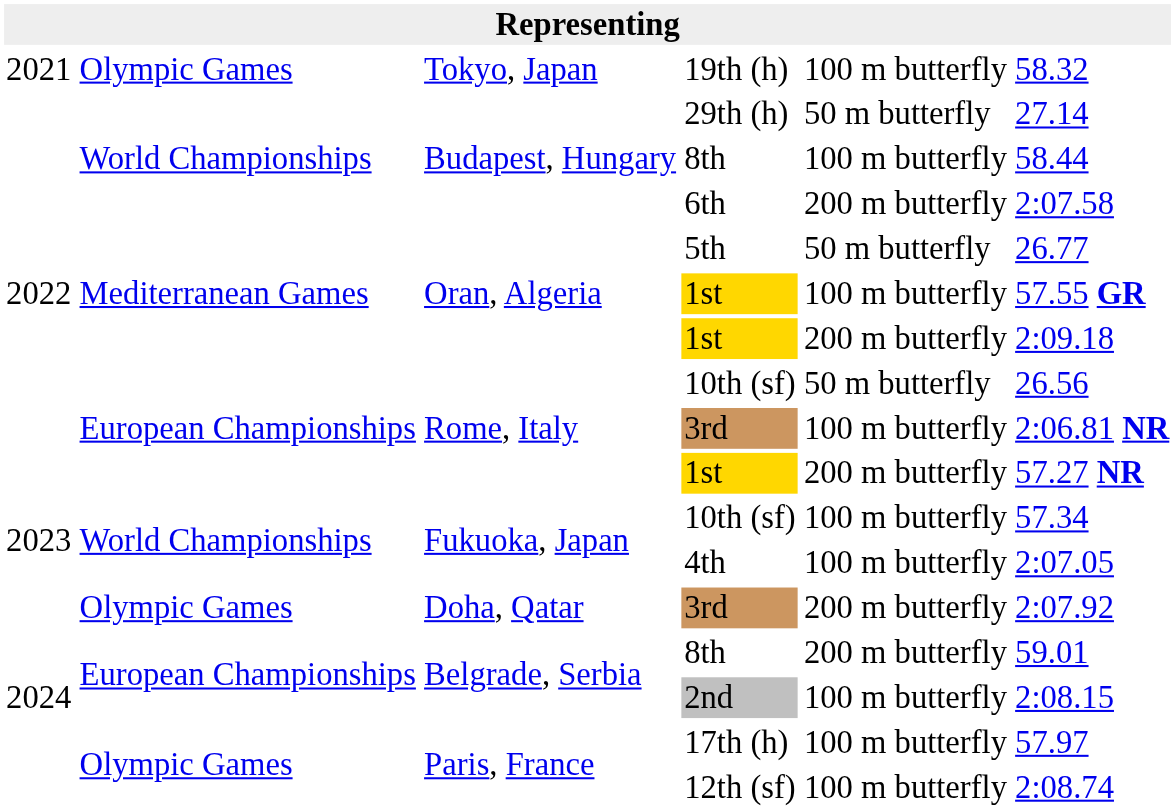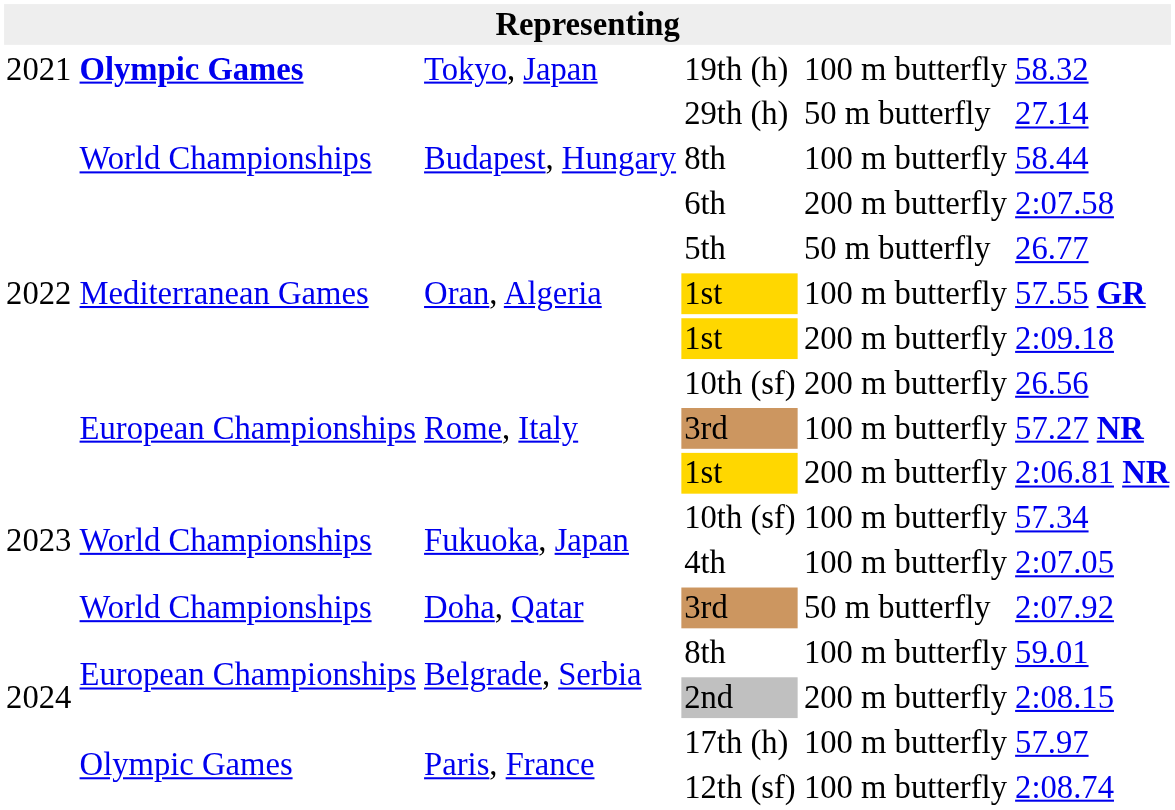 <table>
 <tr>
 <th bgcolor="#eeeeee" colspan="6">Representing </th>
 </tr>
 <tr>
 <td>2021</td>
-<td><a href='#'>Olympic Games</a></td>
+<td><strong><a href='#'>Olympic Games</a></strong></td>
 <td align=left> <a href='#'>Tokyo</a>, <a href='#'>Japan</a></td>
 <td>19th (h)</td>
 <td>100 m butterfly</td>
 <td><a href='#'>58.32</a></td>
 </tr>
 <tr>
 <td rowspan=9>2022</td>
 <td rowspan=3><a href='#'>World Championships</a></td>
 <td align=left rowspan=3> <a href='#'>Budapest</a>, <a href='#'>Hungary</a></td>
 <td>29th (h)</td>
 <td>50 m butterfly</td>
 <td><a href='#'>27.14</a></td>
 </tr>
 <tr>
 <td>8th</td>
 <td>100 m butterfly</td>
 <td><a href='#'>58.44</a></td>
 </tr>
 <tr>
 <td>6th</td>
 <td>200 m butterfly</td>
 <td><a href='#'>2:07.58</a></td>
 </tr>
 <tr>
 <td rowspan=3><a href='#'>Mediterranean Games</a></td>
 <td align=left rowspan=3> <a href='#'>Oran</a>, <a href='#'>Algeria</a></td>
 <td>5th</td>
 <td>50 m butterfly</td>
 <td><a href='#'>26.77</a></td>
 </tr>
 <tr>
 <td bgcolor=gold>1st</td>
 <td>100 m butterfly</td>
 <td><a href='#'>57.55</a> <strong><a href='#'>GR</a></strong></td>
 </tr>
 <tr>
 <td bgcolor=gold>1st</td>
 <td>200 m butterfly</td>
 <td><a href='#'>2:09.18</a></td>
 </tr>
 <tr>
 <td rowspan=3><a href='#'>European Championships</a></td>
 <td align=left rowspan=3> <a href='#'>Rome</a>, <a href='#'>Italy</a></td>
 <td>10th (sf)</td>
-<td>50 m butterfly</td>
+<td>200 m butterfly</td>
 <td><a href='#'>26.56</a></td>
 </tr>
 <tr>
 <td bgcolor=cc966>3rd</td>
 <td>100 m butterfly</td>
-<td><a href='#'>2:06.81</a> <strong><a href='#'>NR</a></strong></td>
+<td><a href='#'>57.27</a> <strong><a href='#'>NR</a></strong></td>
 </tr>
 <tr>
 <td bgcolor=gold>1st</td>
 <td>200 m butterfly</td>
-<td><a href='#'>57.27</a> <strong><a href='#'>NR</a></strong></td>
+<td><a href='#'>2:06.81</a> <strong><a href='#'>NR</a></strong></td>
 </tr>
 <tr>
 <td rowspan=2>2023</td>
 <td rowspan=2><a href='#'>World Championships</a></td>
 <td align=left rowspan=2> <a href='#'>Fukuoka</a>, <a href='#'>Japan</a></td>
 <td>10th (sf)</td>
 <td>100 m butterfly</td>
 <td><a href='#'>57.34</a></td>
 </tr>
 <tr>
 <td>4th</td>
 <td>100 m butterfly</td>
 <td><a href='#'>2:07.05</a></td>
 </tr>
 <tr>
 <td rowspan=5>2024</td>
-<td><a href='#'>Olympic Games</a></td>
+<td><a href='#'>World Championships</a></td>
 <td align=left> <a href='#'>Doha</a>, <a href='#'>Qatar</a></td>
 <td bgcolor=cc966>3rd</td>
-<td>200 m butterfly</td>
+<td>50 m butterfly</td>
 <td><a href='#'>2:07.92</a></td>
 </tr>
 <tr>
 <td rowspan=2><a href='#'>European Championships</a></td>
 <td align=left rowspan=2> <a href='#'>Belgrade</a>, <a href='#'>Serbia</a></td>
 <td>8th</td>
-<td>200 m butterfly</td>
+<td>100 m butterfly</td>
 <td><a href='#'>59.01</a></td>
 </tr>
 <tr>
 <td bgcolor=silver>2nd</td>
-<td>100 m butterfly</td>
+<td>200 m butterfly</td>
 <td><a href='#'>2:08.15</a></td>
 </tr>
 <tr>
 <td rowspan=2><a href='#'>Olympic Games</a></td>
 <td align=left rowspan=2> <a href='#'>Paris</a>, <a href='#'>France</a></td>
 <td>17th (h)</td>
 <td>100 m butterfly</td>
 <td><a href='#'>57.97</a></td>
 </tr>
 <tr>
 <td>12th (sf)</td>
 <td>100 m butterfly</td>
 <td><a href='#'>2:08.74</a></td>
 </tr>
 <tr>
 </tr>
 </table>
